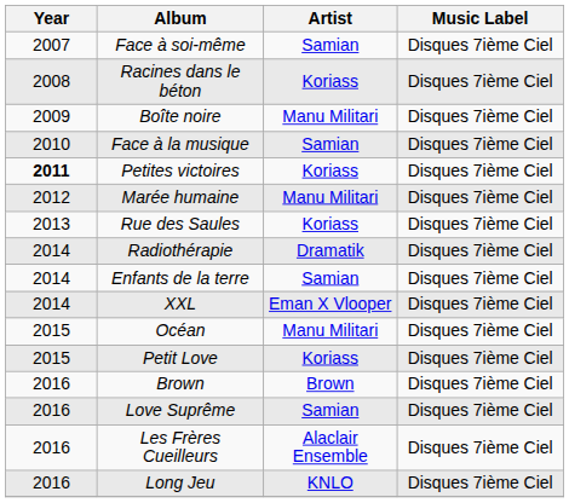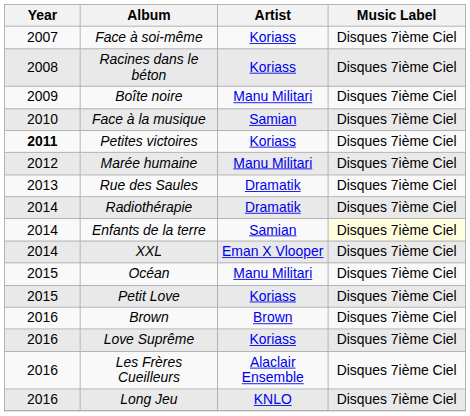 <table class="wikitable">
 <tr>
 <th scope="col" width="80">Year</th>
 <th scope="col" width="150">Album</th>
 <th scope="col" width="120">Artist</th>
 <th scope="col" width="150">Music Label</th>
 </tr>
 <tr>
 <td align="center">2007</td>
 <td align="center"><em>Face à soi-même</em></td>
-<td align="center"><a href='#'>Samian</a></td>
+<td align="center"><a href='#'>Koriass</a></td>
 <td align="center">Disques 7ième Ciel</td>
 </tr>
 <tr bgcolor="#E9E9E9">
 <td align="center">2008</td>
 <td align="center"><em>Racines dans le béton</em></td>
 <td align="center"><a href='#'>Koriass</a></td>
 <td align="center">Disques 7ième Ciel</td>
 </tr>
 <tr>
 <td align="center">2009</td>
 <td align="center"><em>Boîte noire</em></td>
 <td align="center"><a href='#'>Manu Militari</a></td>
 <td align="center">Disques 7ième Ciel</td>
 </tr>
 <tr bgcolor="#E9E9E9">
 <td align="center">2010</td>
 <td align="center"><em>Face à la musique</em></td>
 <td align="center"><a href='#'>Samian</a></td>
 <td align="center">Disques 7ième Ciel</td>
 </tr>
 <tr>
 <td align="center"><strong>2011</strong></td>
 <td align="center"><em>Petites victoires</em></td>
 <td align="center"><a href='#'>Koriass</a></td>
 <td align="center">Disques 7ième Ciel</td>
 </tr>
 <tr bgcolor="#E9E9E9">
 <td align="center">2012</td>
 <td align="center"><em>Marée humaine</em></td>
 <td align="center"><a href='#'>Manu Militari</a></td>
 <td align="center">Disques 7ième Ciel</td>
 </tr>
 <tr>
 <td align="center">2013</td>
 <td align="center"><em>Rue des Saules</em></td>
-<td align="center"><a href='#'>Koriass</a></td>
+<td align="center"><a href='#'>Dramatik</a></td>
 <td align="center">Disques 7ième Ciel</td>
 </tr>
 <tr bgcolor="#E9E9E9">
 <td align="center">2014</td>
 <td align="center"><em>Radiothérapie</em></td>
 <td align="center"><a href='#'>Dramatik</a></td>
 <td align="center">Disques 7ième Ciel</td>
 </tr>
 <tr>
 <td align="center">2014</td>
 <td align="center"><em>Enfants de la terre</em></td>
 <td align="center"><a href='#'>Samian</a></td>
-<td align="center">Disques 7ième Ciel</td>
+<td align="center" style="background: lightyellow;">Disques 7ième Ciel</td>
 </tr>
 <tr bgcolor="#E9E9E9">
 <td align="center">2014</td>
 <td align="center"><em>XXL</em></td>
 <td align="center"><a href='#'>Eman X Vlooper</a></td>
 <td align="center">Disques 7ième Ciel</td>
 </tr>
 <tr>
 <td align="center">2015</td>
 <td align="center"><em>Océan</em></td>
 <td align="center"><a href='#'>Manu Militari</a></td>
 <td align="center">Disques 7ième Ciel</td>
 </tr>
 <tr bgcolor="#E9E9E9">
 <td align="center">2015</td>
 <td align="center"><em>Petit Love</em></td>
 <td align="center"><a href='#'>Koriass</a></td>
 <td align="center">Disques 7ième Ciel</td>
 </tr>
 <tr>
 <td align="center">2016</td>
 <td align="center"><em>Brown</em></td>
 <td align="center"><a href='#'>Brown</a></td>
 <td align="center">Disques 7ième Ciel</td>
 </tr>
 <tr bgcolor="#E9E9E9">
 <td align="center">2016</td>
 <td align="center"><em>Love Suprême</em></td>
-<td align="center"><a href='#'>Samian</a></td>
+<td align="center"><a href='#'>Koriass</a></td>
 <td align="center">Disques 7ième Ciel</td>
 </tr>
 <tr>
 <td align="center">2016</td>
 <td align="center"><em>Les Frères Cueilleurs</em></td>
 <td align="center"><a href='#'>Alaclair Ensemble</a></td>
 <td align="center">Disques 7ième Ciel</td>
 </tr>
 <tr bgcolor="#E9E9E9">
 <td align="center">2016</td>
 <td align="center"><em>Long Jeu</em></td>
 <td align="center"><a href='#'>KNLO</a></td>
 <td align="center">Disques 7ième Ciel</td>
 </tr>
 <tr>
 </tr>
 </table>
